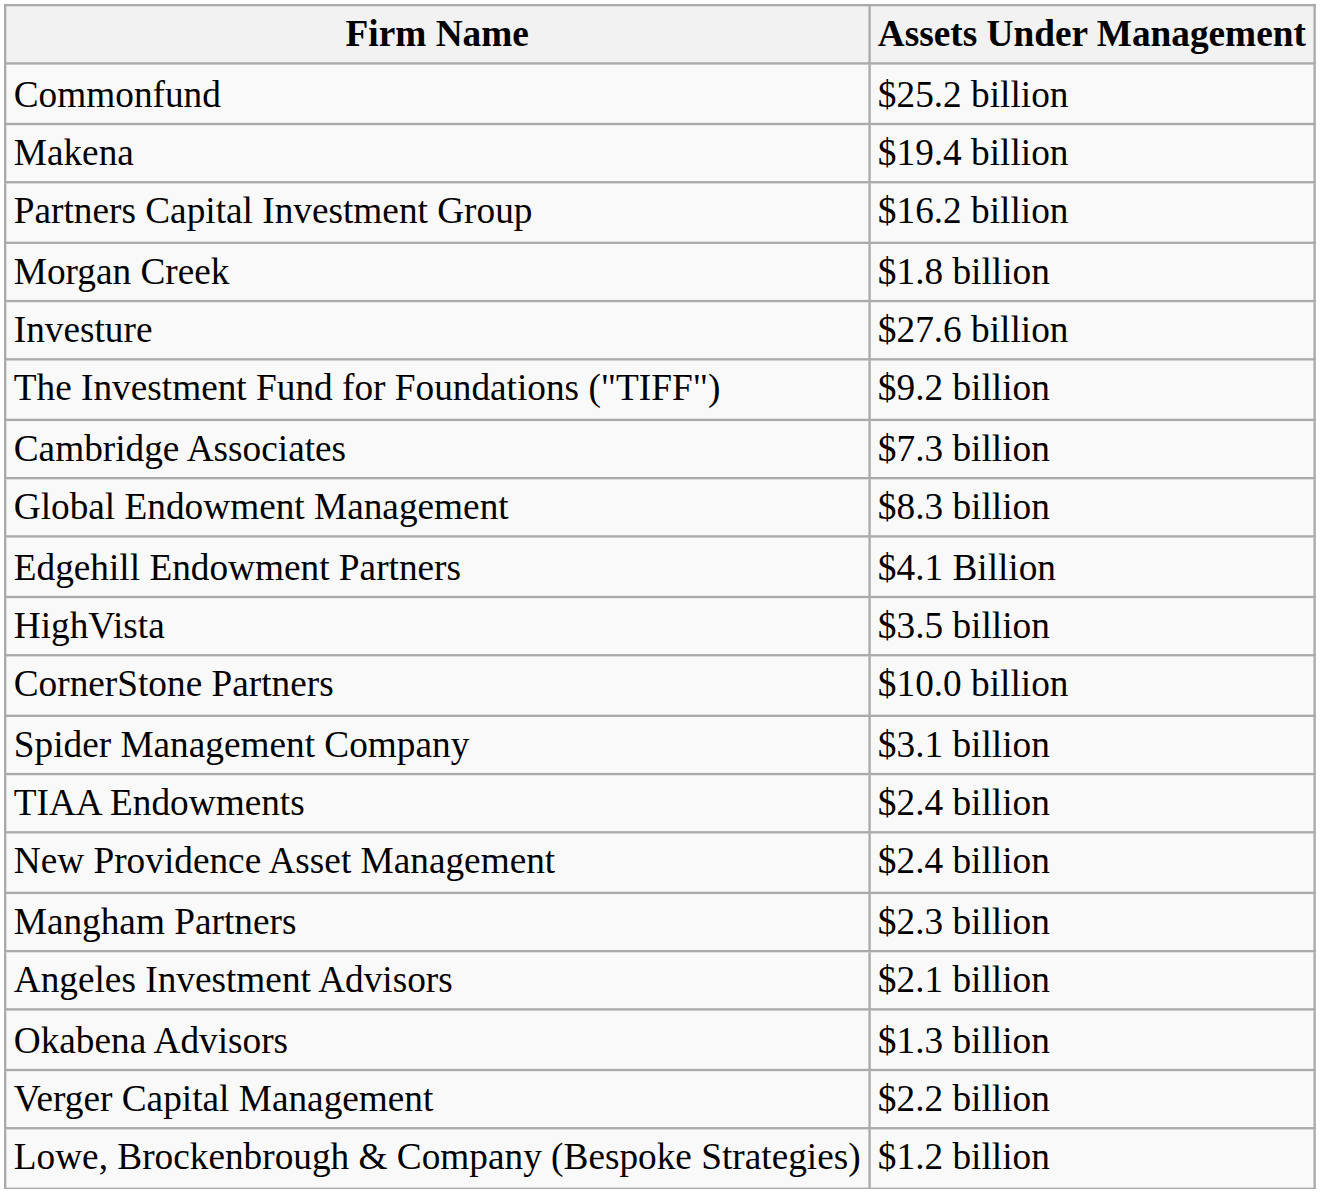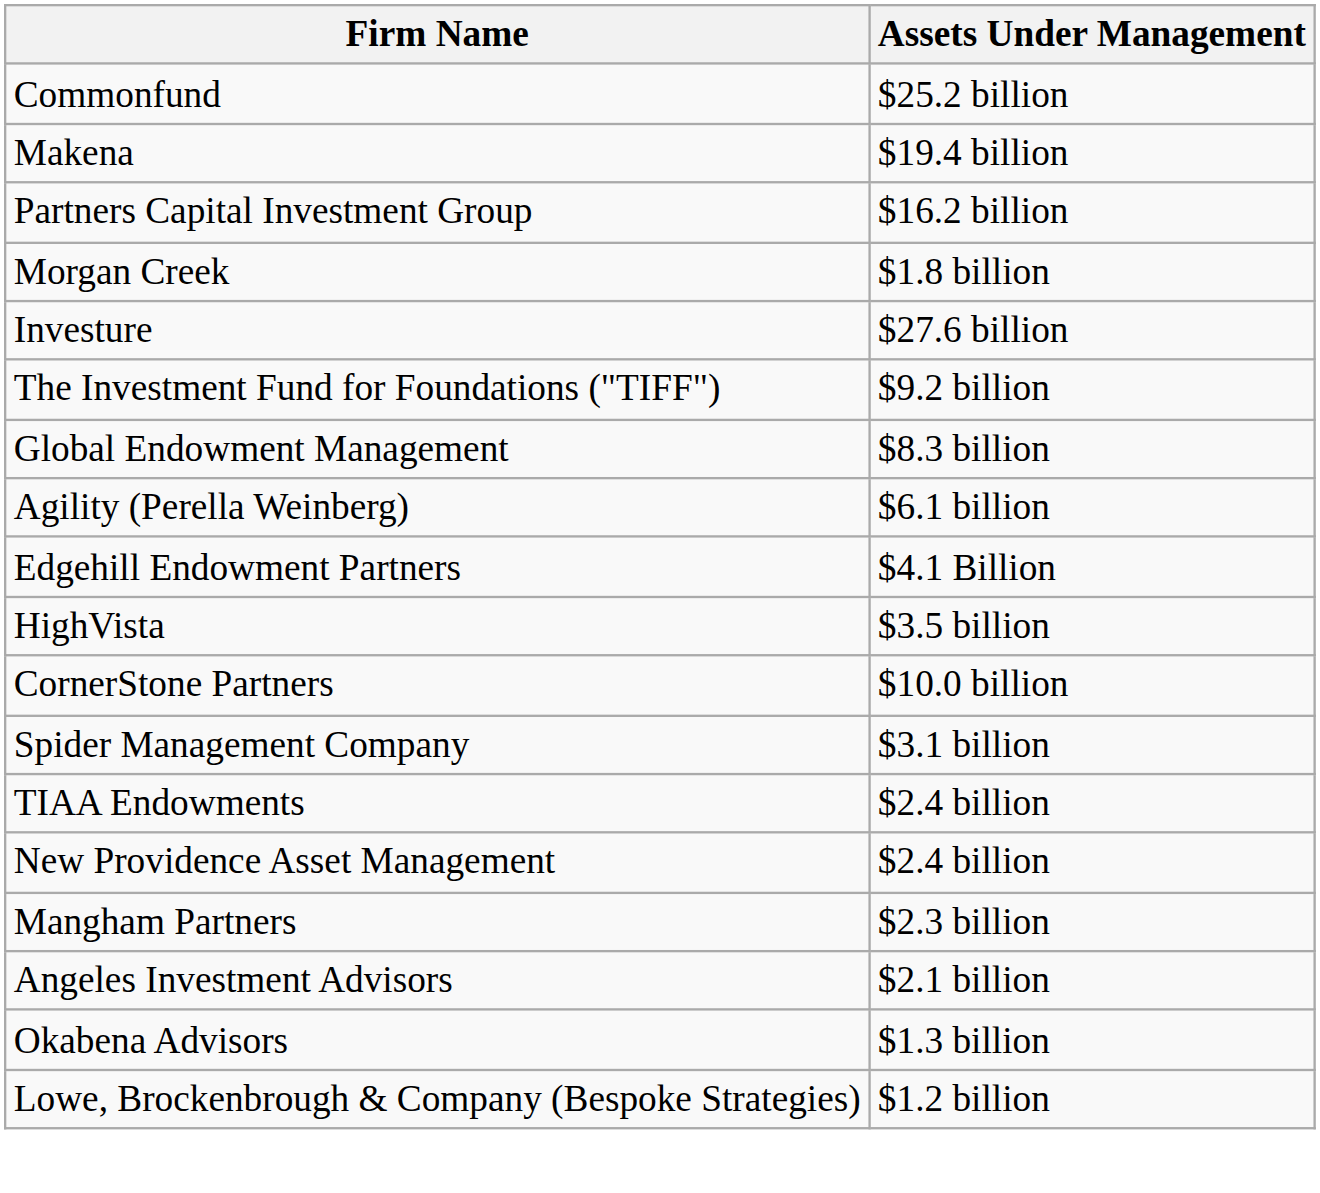 <table class="wikitable sortable">
 <tr>
 <th>Firm Name</th>
 <th>Assets Under Management</th>
 </tr>
 <tr>
 <td>Commonfund</td>
 <td>$25.2 billion</td>
 </tr>
 <tr>
 <td>Makena</td>
 <td>$19.4 billion</td>
 </tr>
 <tr>
 <td>Partners Capital Investment Group</td>
 <td>$16.2 billion</td>
 </tr>
 <tr>
 <td>Morgan Creek</td>
 <td>$1.8 billion</td>
 </tr>
 <tr>
 <td>Investure</td>
 <td>$27.6 billion</td>
 </tr>
 <tr>
 <td>The Investment Fund for Foundations ("TIFF")</td>
 <td>$9.2 billion</td>
 </tr>
 <tr>
-<td>Cambridge Associates</td>
-<td>$7.3 billion</td>
+<td>Global Endowment Management</td>
+<td>$8.3 billion</td>
 </tr>
 <tr>
-<td>Global Endowment Management</td>
-<td>$8.3 billion</td>
+<td>Agility (Perella Weinberg)</td>
+<td>$6.1 billion</td>
 </tr>
 <tr>
 <td>Edgehill Endowment Partners</td>
 <td>$4.1 Billion</td>
 </tr>
 <tr>
 <td>HighVista</td>
 <td>$3.5 billion</td>
 </tr>
 <tr>
 <td>CornerStone Partners</td>
 <td>$10.0 billion</td>
 </tr>
 <tr>
 <td>Spider Management Company</td>
 <td>$3.1 billion</td>
 </tr>
 <tr>
 <td>TIAA Endowments</td>
 <td>$2.4 billion</td>
 </tr>
 <tr>
 <td>New Providence Asset Management</td>
 <td>$2.4 billion</td>
 </tr>
 <tr>
 <td>Mangham Partners</td>
 <td>$2.3 billion</td>
 </tr>
 <tr>
 <td>Angeles Investment Advisors</td>
 <td>$2.1 billion</td>
 </tr>
 <tr>
 <td>Okabena Advisors</td>
 <td>$1.3 billion</td>
 </tr>
 <tr>
-<td>Verger Capital Management</td>
-<td>$2.2 billion</td>
-</tr>
-<tr>
 <td>Lowe, Brockenbrough & Company (Bespoke Strategies)</td>
 <td>$1.2 billion</td>
 </tr>
 </table>
